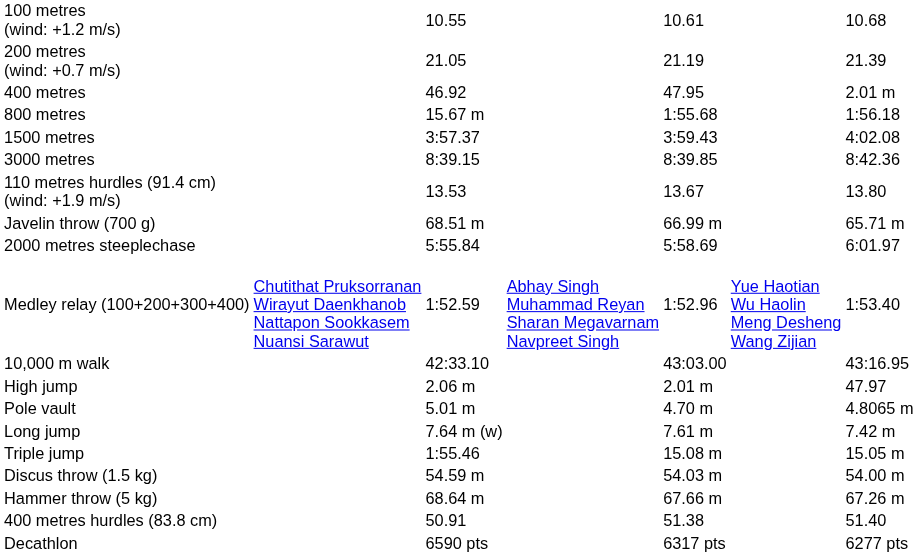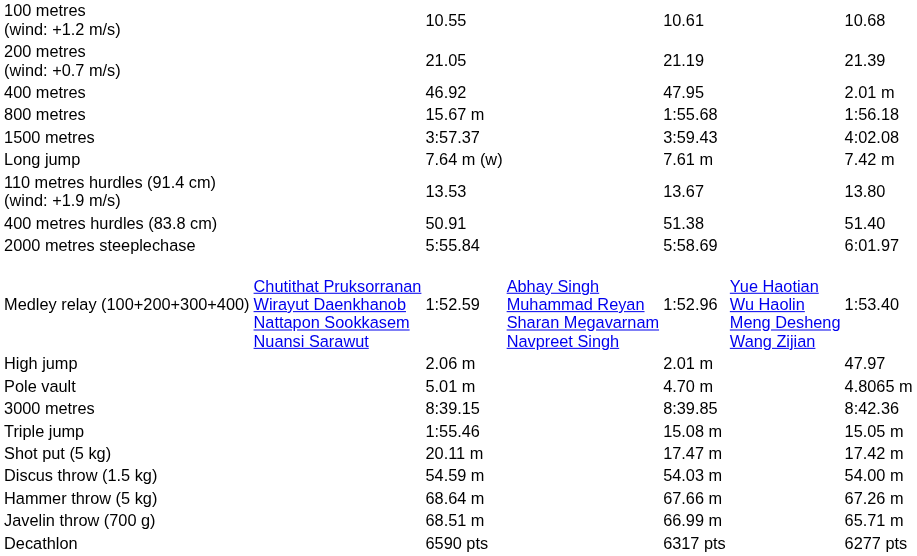 <table>
 <tr>
 <td>100 metres<br>(wind: +1.2 m/s)</td>
 <td></td>
 <td>10.55</td>
 <td></td>
 <td>10.61</td>
 <td></td>
 <td>10.68</td>
 </tr>
 <tr>
 <td>200 metres<br>(wind: +0.7 m/s)</td>
 <td></td>
 <td>21.05 </td>
 <td></td>
 <td>21.19</td>
 <td></td>
 <td>21.39</td>
 </tr>
 <tr>
 <td>400 metres</td>
 <td></td>
 <td>46.92 </td>
 <td></td>
 <td>47.95</td>
 <td></td>
 <td>2.01 m</td>
 </tr>
 <tr>
 <td>800 metres</td>
 <td></td>
 <td>15.67 m </td>
 <td></td>
 <td>1:55.68</td>
 <td></td>
 <td>1:56.18</td>
 </tr>
 <tr>
 <td>1500 metres</td>
 <td></td>
 <td>3:57.37</td>
 <td></td>
 <td>3:59.43</td>
 <td></td>
 <td>4:02.08</td>
 </tr>
 <tr>
-<td>3000 metres</td>
+<td>Long jump</td>
 <td></td>
-<td>8:39.15</td>
+<td>7.64 m (w)</td>
 <td></td>
-<td>8:39.85</td>
+<td>7.61 m</td>
 <td></td>
-<td>8:42.36</td>
+<td>7.42 m</td>
 </tr>
 <tr>
 <td>110 metres hurdles (91.4 cm)<br>(wind: +1.9 m/s)</td>
 <td></td>
 <td>13.53</td>
 <td></td>
 <td>13.67</td>
 <td></td>
 <td>13.80</td>
 </tr>
 <tr>
-<td>Javelin throw (700 g)</td>
+<td>400 metres hurdles (83.8 cm)</td>
 <td></td>
-<td>68.51 m</td>
+<td>50.91 </td>
 <td></td>
-<td>66.99 m</td>
+<td>51.38</td>
 <td></td>
-<td>65.71 m</td>
+<td>51.40</td>
 </tr>
 <tr>
 <td>2000 metres steeplechase</td>
 <td></td>
 <td>5:55.84</td>
 <td></td>
 <td>5:58.69</td>
 <td></td>
 <td>6:01.97</td>
 </tr>
 <tr>
 <td>Medley relay (100+200+300+400)</td>
 <td><br><a href='#'>Chutithat Pruksorranan</a><br><a href='#'>Wirayut Daenkhanob</a><br><a href='#'>Nattapon Sookkasem</a><br><a href='#'>Nuansi Sarawut</a></td>
 <td>1:52.59 </td>
 <td><br><a href='#'>Abhay Singh</a><br><a href='#'>Muhammad Reyan</a><br><a href='#'>Sharan Megavarnam</a><br><a href='#'>Navpreet Singh</a></td>
 <td>1:52.96</td>
 <td><br><a href='#'>Yue Haotian</a><br><a href='#'>Wu Haolin</a><br><a href='#'>Meng Desheng</a><br><a href='#'>Wang Zijian</a></td>
 <td>1:53.40</td>
 </tr>
 <tr>
-<td>10,000 m walk</td>
-<td></td>
-<td>42:33.10 </td>
-<td></td>
-<td>43:03.00</td>
-<td></td>
-<td>43:16.95</td>
-</tr>
-<tr>
 <td>High jump</td>
 <td></td>
 <td>2.06 m</td>
 <td></td>
 <td>2.01 m</td>
 <td><br></td>
 <td>47.97</td>
 </tr>
 <tr>
 <td>Pole vault</td>
 <td></td>
 <td>5.01 m</td>
 <td></td>
 <td>4.70 m</td>
 <td></td>
 <td>4.8065 m</td>
 </tr>
 <tr>
-<td>Long jump</td>
+<td>3000 metres</td>
 <td></td>
-<td>7.64 m (w)</td>
+<td>8:39.15</td>
 <td></td>
-<td>7.61 m</td>
+<td>8:39.85</td>
 <td></td>
-<td>7.42 m</td>
+<td>8:42.36</td>
 </tr>
 <tr>
 <td>Triple jump</td>
 <td></td>
 <td>1:55.46</td>
 <td></td>
 <td>15.08 m</td>
 <td></td>
 <td>15.05 m</td>
+</tr>
+<tr>
+<td>Shot put (5 kg)</td>
+<td></td>
+<td>20.11 m </td>
+<td></td>
+<td>17.47 m</td>
+<td></td>
+<td>17.42 m</td>
 </tr>
 <tr>
 <td>Discus throw (1.5 kg)</td>
 <td></td>
 <td>54.59 m</td>
 <td></td>
 <td>54.03 m</td>
 <td></td>
 <td>54.00 m</td>
 </tr>
 <tr>
 <td>Hammer throw (5 kg)</td>
 <td></td>
 <td>68.64 m</td>
 <td></td>
 <td>67.66 m</td>
 <td></td>
 <td>67.26 m</td>
 </tr>
 <tr>
-<td>400 metres hurdles (83.8 cm)</td>
+<td>Javelin throw (700 g)</td>
 <td></td>
-<td>50.91 </td>
+<td>68.51 m</td>
 <td></td>
-<td>51.38</td>
+<td>66.99 m</td>
 <td></td>
-<td>51.40</td>
+<td>65.71 m</td>
 </tr>
 <tr>
 <td>Decathlon</td>
 <td></td>
 <td>6590 pts</td>
 <td></td>
 <td>6317 pts</td>
 <td></td>
 <td>6277 pts</td>
 </tr>
 </table>
